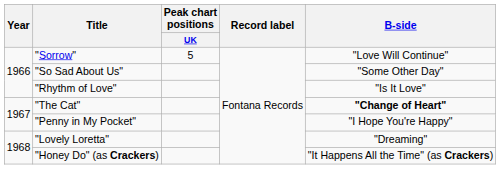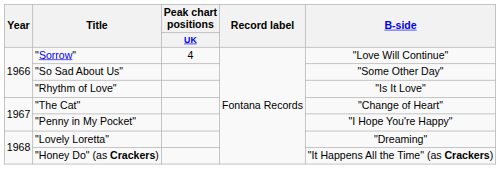 <table class="wikitable" style=text-align:center;>
 <tr>
 <th rowspan="2">Year</th>
 <th rowspan="2">Title</th>
 <th colspan="1">Peak chart<br>positions</th>
 <th rowspan="2">Record label</th>
 <th rowspan="2"><a href='#'>B-side</a></th>
 </tr>
 <tr style="font-size:smaller;">
 <th align=centre><a href='#'>UK</a></th>
 </tr>
 <tr>
 <td rowspan="3">1966</td>
 <td align=left>"<a href='#'>Sorrow</a>"</td>
-<td>5</td>
+<td>4</td>
 <td rowspan="8">Fontana Records</td>
 <td rowspan="1">"Love Will Continue"</td>
 </tr>
 <tr>
 <td align=left>"So Sad About Us"</td>
 <td></td>
 <td rowspan="1">"Some Other Day"</td>
 </tr>
 <tr>
 <td align=left>"Rhythm of Love"</td>
 <td></td>
 <td>"Is It Love"</td>
 </tr>
 <tr>
 <td rowspan="2">1967</td>
 <td align=left>"The Cat"</td>
 <td></td>
-<td><strong>"Change of Heart"</strong></td>
+<td>"Change of Heart"</td>
 </tr>
 <tr>
 <td align=left>"Penny in My Pocket"</td>
 <td></td>
 <td>"I Hope You're Happy"</td>
 </tr>
 <tr>
 <td rowspan="2">1968</td>
 <td align=left>"Lovely Loretta"</td>
 <td></td>
 <td>"Dreaming"</td>
 </tr>
 <tr>
 <td align=left>"Honey Do" (as <strong>Crackers</strong>)</td>
 <td></td>
 <td>"It Happens All the Time" (as <strong>Crackers</strong>)</td>
 </tr>
 </table>
